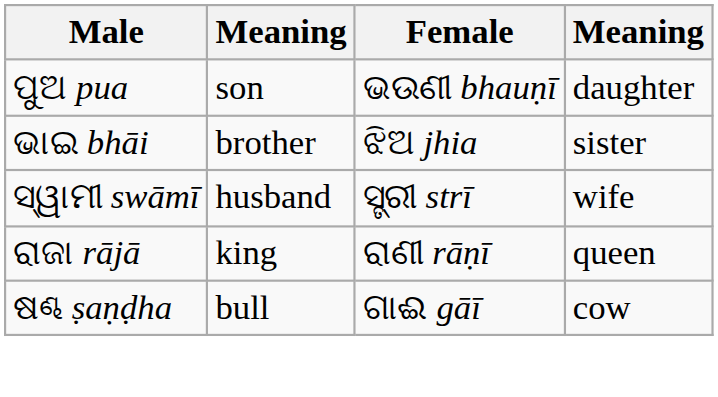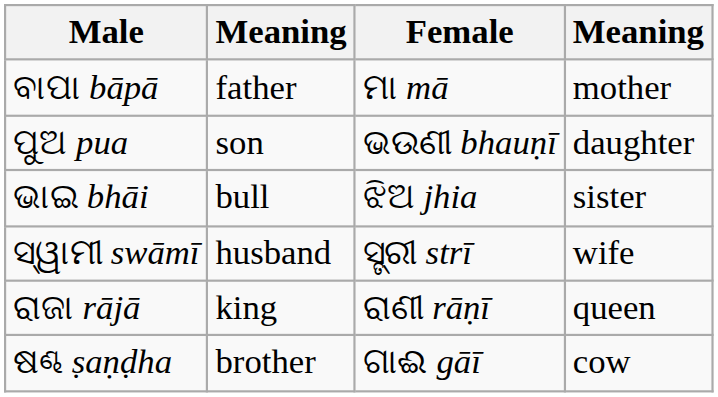 <table class="wikitable">
 <tr>
 <th>Male</th>
 <th>Meaning</th>
 <th>Female</th>
 <th>Meaning</th>
+</tr>
+<tr>
+<td>ବାପା <em>bāpā</em></td>
+<td>father</td>
+<td>ମା <em>mā</em></td>
+<td>mother</td>
 </tr>
 <tr>
 <td>ପୁଅ <em>pua</em></td>
 <td>son</td>
 <td>ଭଉଣୀ <em>bhauṇī</em></td>
 <td>daughter</td>
 </tr>
 <tr>
 <td>ଭାଇ <em>bhāi</em></td>
-<td>brother</td>
+<td>bull</td>
 <td>ଝିଅ <em>jhia</em></td>
 <td>sister</td>
 </tr>
 <tr>
 <td>ସ୍ୱାମୀ <em>swāmī</em></td>
 <td>husband</td>
 <td>ସ୍ତ୍ରୀ <em>strī</em></td>
 <td>wife</td>
 </tr>
 <tr>
 <td>ରାଜା <em>rājā</em></td>
 <td>king</td>
 <td>ରାଣୀ <em>rāṇī</em></td>
 <td>queen</td>
 </tr>
 <tr>
 <td>ଷଣ୍ଢ <em>ṣaṇḍha</em></td>
-<td>bull</td>
+<td>brother</td>
 <td>ଗାଈ <em>gāī</em></td>
 <td>cow</td>
 </tr>
 </table>
